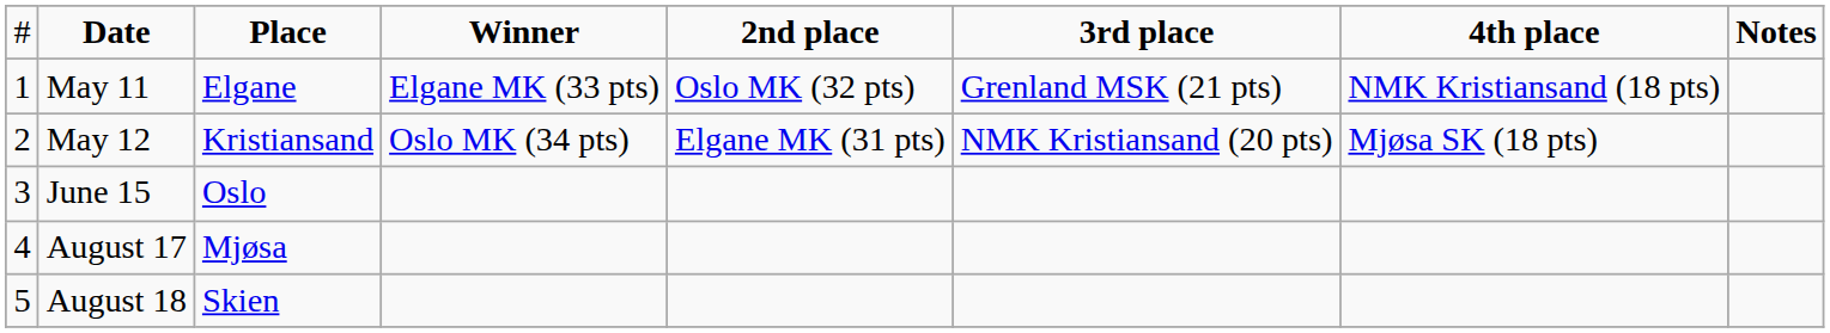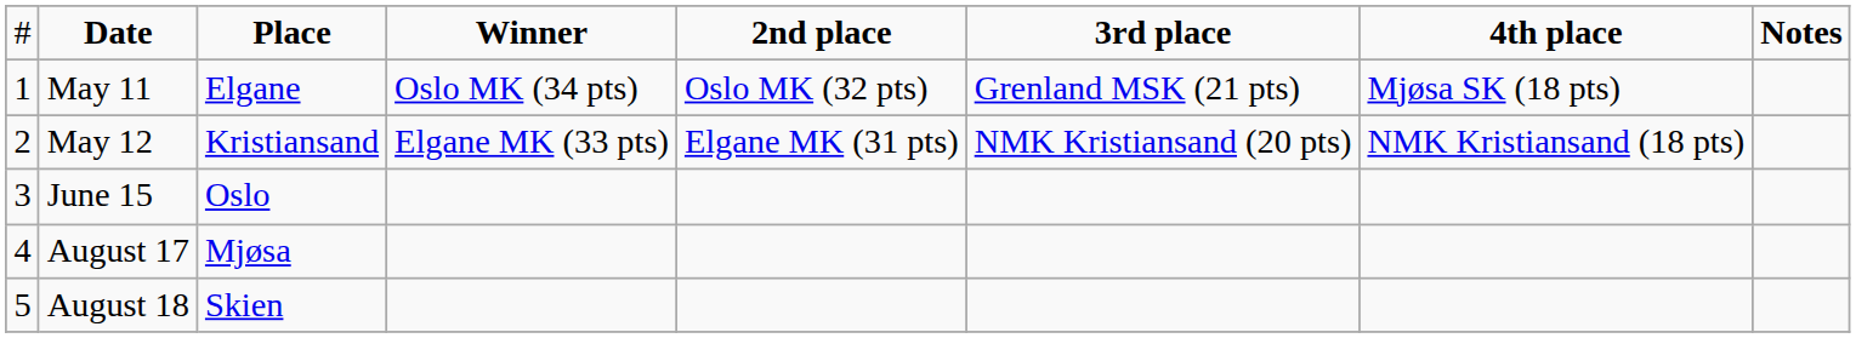 <table class=wikitable>
 <tr>
 <td>#</td>
 <td align="center"><strong>Date</strong></td>
 <td align="center"><strong>Place</strong></td>
 <td align="center"><strong>Winner</strong></td>
 <td align="center"><strong>2nd place</strong></td>
 <td align="center"><strong>3rd place</strong></td>
 <td align="center"><strong>4th place</strong></td>
 <td align="center"><strong>Notes</strong></td>
 </tr>
 <tr>
 <td align="center">1</td>
 <td>May 11</td>
 <td><a href='#'>Elgane</a></td>
-<td><a href='#'>Elgane MK</a>  (33 pts)</td>
+<td><a href='#'>Oslo MK</a> (34 pts)</td>
 <td><a href='#'>Oslo MK</a> (32 pts)</td>
 <td><a href='#'>Grenland MSK</a> (21 pts)</td>
-<td><a href='#'>NMK Kristiansand</a> (18 pts)</td>
+<td><a href='#'>Mjøsa SK</a> (18 pts)</td>
 <td></td>
 </tr>
 <tr>
 <td align="center">2</td>
 <td>May 12</td>
 <td><a href='#'>Kristiansand</a></td>
-<td><a href='#'>Oslo MK</a> (34 pts)</td>
+<td><a href='#'>Elgane MK</a>  (33 pts)</td>
 <td><a href='#'>Elgane MK</a> (31 pts)</td>
 <td><a href='#'>NMK Kristiansand</a> (20 pts)</td>
-<td><a href='#'>Mjøsa SK</a> (18 pts)</td>
+<td><a href='#'>NMK Kristiansand</a> (18 pts)</td>
 <td></td>
 </tr>
 <tr>
 <td align="center">3</td>
 <td>June 15</td>
 <td><a href='#'>Oslo</a></td>
 <td></td>
 <td></td>
 <td></td>
 <td></td>
 <td></td>
 </tr>
 <tr>
 <td align="center">4</td>
 <td>August 17</td>
 <td><a href='#'>Mjøsa</a></td>
 <td></td>
 <td></td>
 <td></td>
 <td></td>
 <td></td>
 </tr>
 <tr>
 <td align="center">5</td>
 <td>August 18</td>
 <td><a href='#'>Skien</a></td>
 <td></td>
 <td></td>
 <td></td>
 <td></td>
 <td></td>
 </tr>
 </table>
